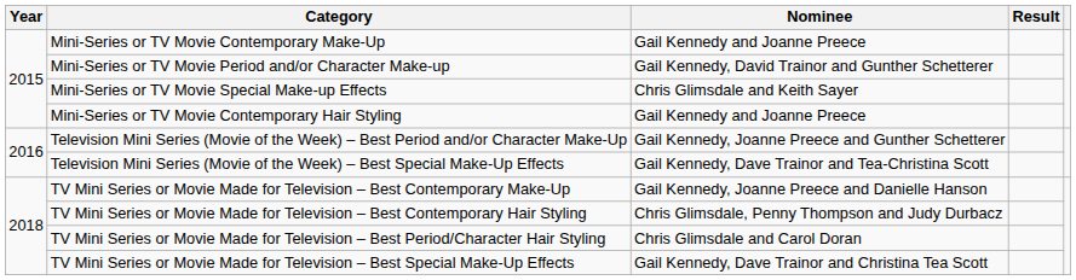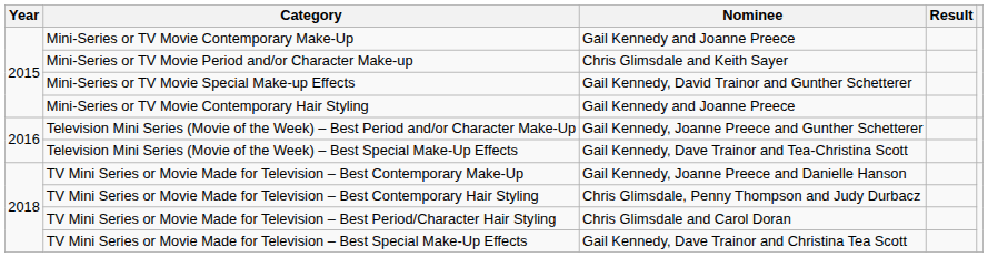 <table class="wikitable sortable">
 <tr>
 <th scope="col">Year</th>
 <th scope="col">Category</th>
 <th scope="col">Nominee</th>
 <th scope="col">Result</th>
 <th scope="col" class="unsortable"></th>
 </tr>
 <tr>
 <td rowspan="4">2015</td>
 <td scope="row">Mini-Series or TV Movie Contemporary Make-Up</td>
 <td>Gail Kennedy and Joanne Preece</td>
 <td></td>
 <td rowspan="4" style="text-align: center;"></td>
 </tr>
 <tr>
 <td scope="row">Mini-Series or TV Movie Period and/or Character Make-up</td>
-<td>Gail Kennedy, David Trainor and Gunther Schetterer</td>
+<td>Chris Glimsdale and Keith Sayer</td>
 <td></td>
 </tr>
 <tr>
 <td scope="row">Mini-Series or TV Movie Special Make-up Effects</td>
-<td>Chris Glimsdale and Keith Sayer</td>
+<td>Gail Kennedy, David Trainor and Gunther Schetterer</td>
 <td></td>
 </tr>
 <tr>
 <td scope="row">Mini-Series or TV Movie Contemporary Hair Styling</td>
 <td>Gail Kennedy and Joanne Preece</td>
 <td></td>
 </tr>
 <tr>
 <td rowspan="2">2016</td>
 <td scope="row">Television Mini Series (Movie of the Week) – Best Period and/or Character Make-Up</td>
 <td>Gail Kennedy, Joanne Preece and Gunther Schetterer</td>
 <td></td>
 <td rowspan="2" style="text-align: center;"></td>
 </tr>
 <tr>
 <td scope="row">Television Mini Series (Movie of the Week) – Best Special Make-Up Effects</td>
 <td>Gail Kennedy, Dave Trainor and Tea-Christina Scott</td>
 <td></td>
 </tr>
 <tr>
 <td rowspan="4">2018</td>
 <td scope="row">TV Mini Series or Movie Made for Television – Best Contemporary Make-Up</td>
 <td>Gail Kennedy, Joanne Preece and Danielle Hanson</td>
 <td></td>
 <td rowspan="4" style="text-align: center;"></td>
 </tr>
 <tr>
 <td scope="row">TV Mini Series or Movie Made for Television – Best Contemporary Hair Styling</td>
 <td>Chris Glimsdale, Penny Thompson and Judy Durbacz</td>
 <td></td>
 </tr>
 <tr>
 <td scope="row">TV Mini Series or Movie Made for Television – Best Period/Character Hair Styling</td>
 <td>Chris Glimsdale and Carol Doran</td>
 <td></td>
 </tr>
 <tr>
 <td scope="row">TV Mini Series or Movie Made for Television – Best Special Make-Up Effects</td>
 <td>Gail Kennedy, Dave Trainor and Christina Tea Scott</td>
 <td></td>
 </tr>
 </table>
